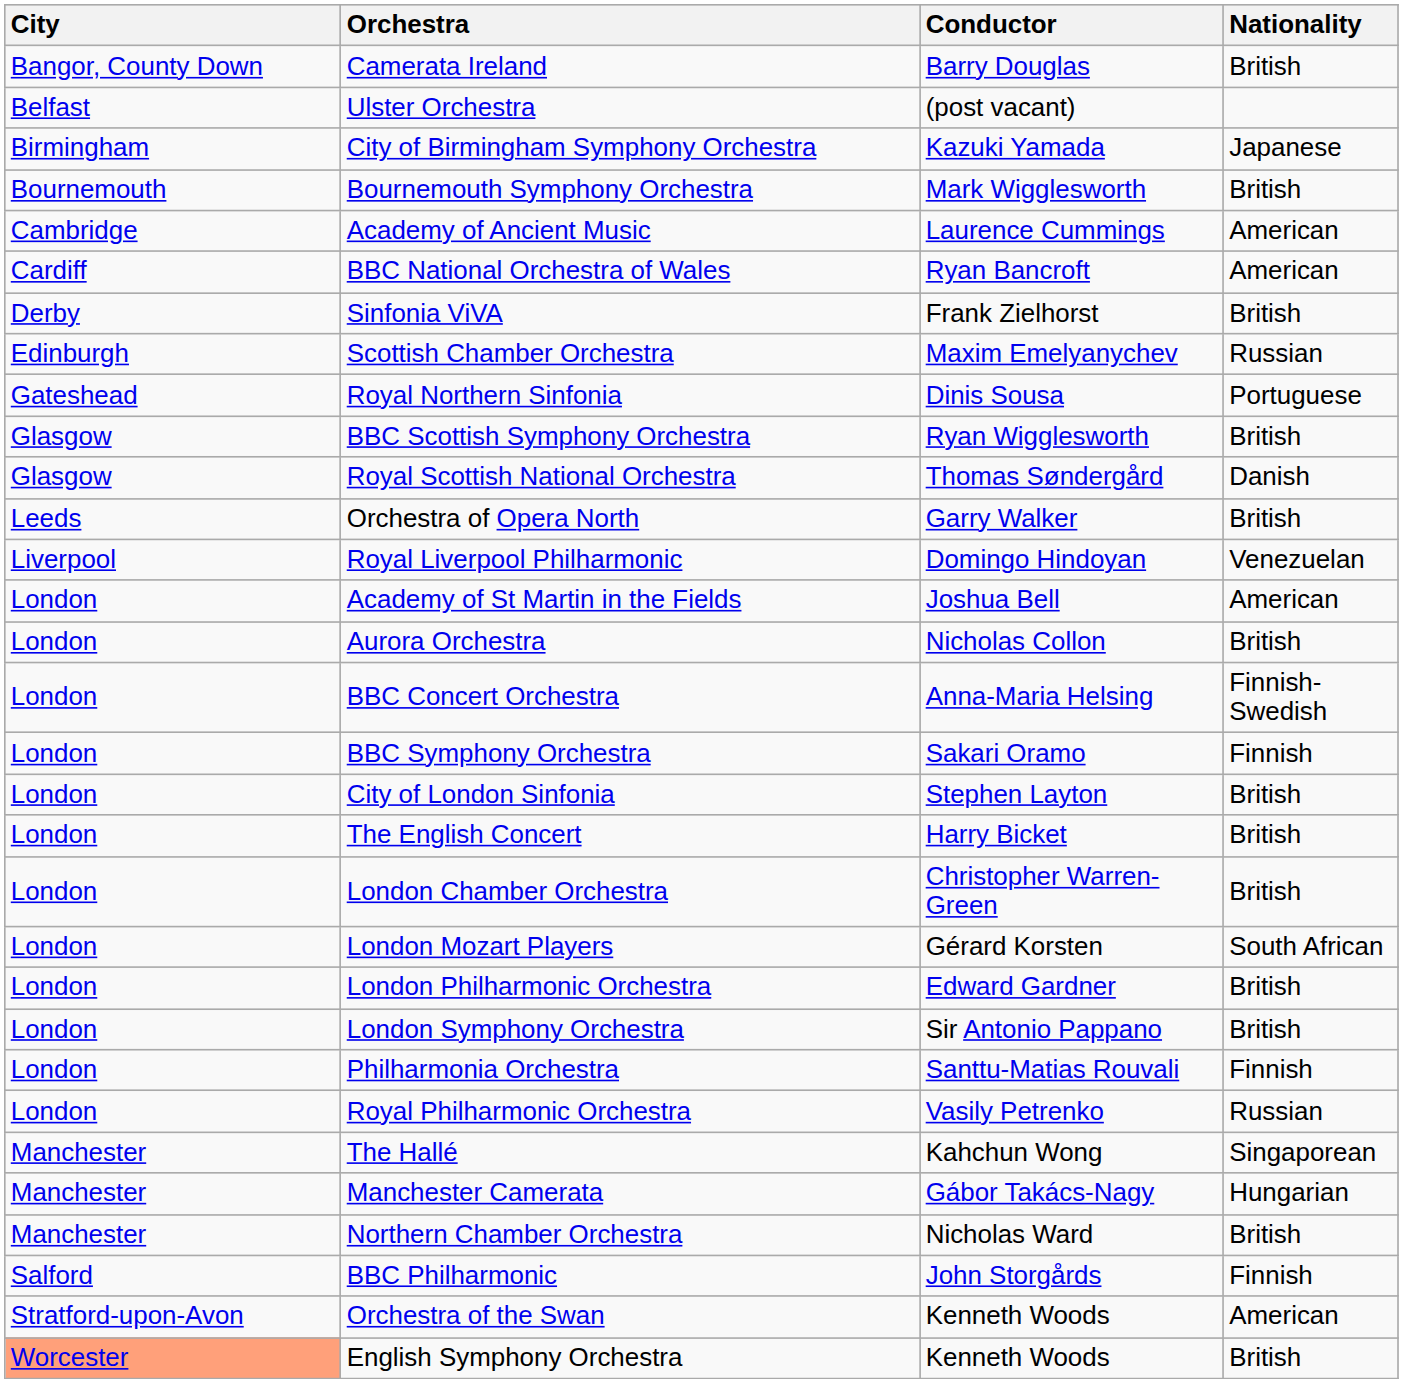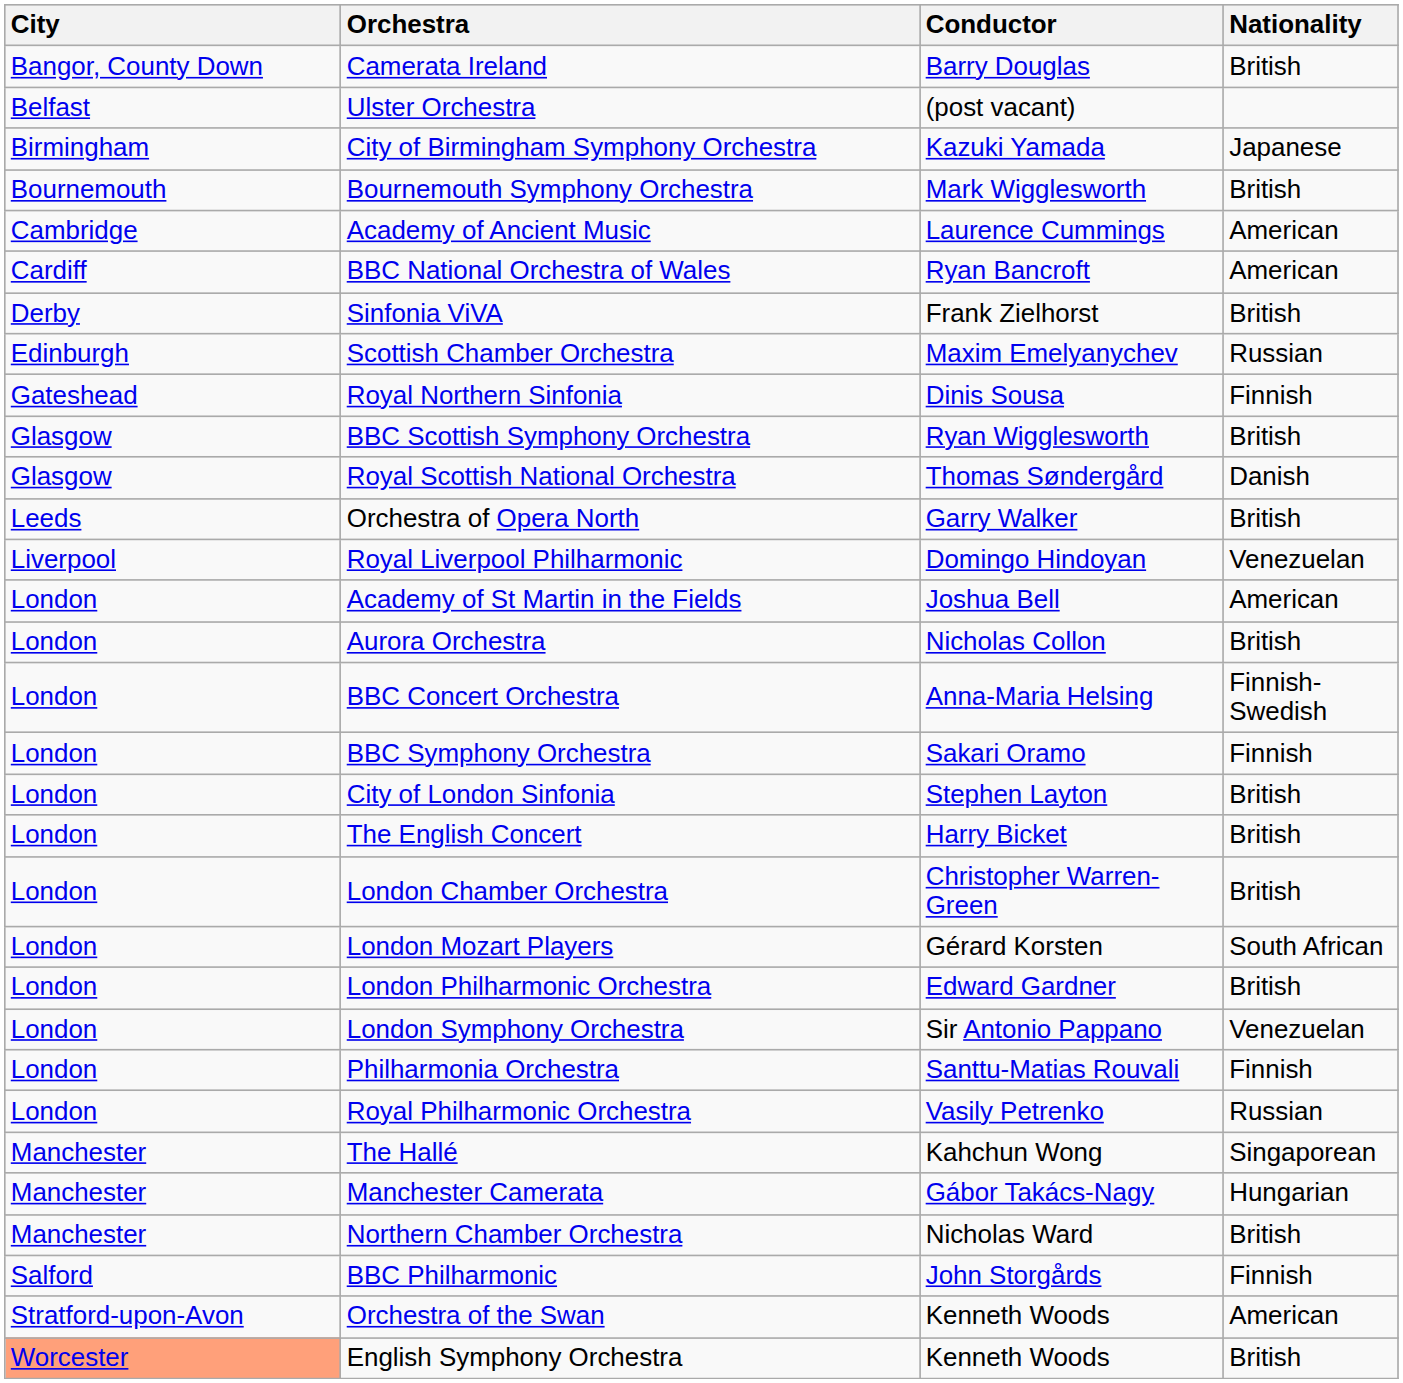 <table class="wikitable">
 <tr>
 <td style="width: 200px; background: #f2f2f2"><strong>City</strong></td>
 <td style="width: 350px; background: #f2f2f2"><strong>Orchestra</strong></td>
 <td style="width: 180px; background: #f2f2f2"><strong>Conductor</strong></td>
 <td style="width: 100px; background: #f2f2f2"><strong>Nationality</strong></td>
 </tr>
 <tr>
 <td><a href='#'>Bangor, County Down</a></td>
 <td><a href='#'>Camerata Ireland</a></td>
 <td><a href='#'>Barry Douglas</a></td>
 <td>British</td>
 </tr>
 <tr>
 <td><a href='#'>Belfast</a></td>
 <td><a href='#'>Ulster Orchestra</a></td>
 <td>(post vacant)</td>
 <td></td>
 </tr>
 <tr>
 <td><a href='#'>Birmingham</a></td>
 <td><a href='#'>City of Birmingham Symphony Orchestra</a></td>
 <td><a href='#'>Kazuki Yamada</a></td>
 <td>Japanese</td>
 </tr>
 <tr>
 <td><a href='#'>Bournemouth</a></td>
 <td><a href='#'>Bournemouth Symphony Orchestra</a></td>
 <td><a href='#'>Mark Wigglesworth</a></td>
 <td>British</td>
 </tr>
 <tr>
 <td><a href='#'>Cambridge</a></td>
 <td><a href='#'>Academy of Ancient Music</a></td>
 <td><a href='#'>Laurence Cummings</a></td>
 <td>American</td>
 </tr>
 <tr>
 <td><a href='#'>Cardiff</a></td>
 <td><a href='#'>BBC National Orchestra of Wales</a></td>
 <td><a href='#'>Ryan Bancroft</a></td>
 <td>American</td>
 </tr>
 <tr>
 <td><a href='#'>Derby</a></td>
 <td><a href='#'>Sinfonia ViVA</a></td>
 <td>Frank Zielhorst</td>
 <td>British</td>
 </tr>
 <tr>
 <td><a href='#'>Edinburgh</a></td>
 <td><a href='#'>Scottish Chamber Orchestra</a></td>
 <td><a href='#'>Maxim Emelyanychev</a></td>
 <td>Russian</td>
 </tr>
 <tr>
 <td><a href='#'>Gateshead</a></td>
 <td><a href='#'>Royal Northern Sinfonia</a></td>
 <td><a href='#'>Dinis Sousa</a></td>
-<td>Portuguese</td>
+<td>Finnish</td>
 </tr>
 <tr>
 <td><a href='#'>Glasgow</a></td>
 <td><a href='#'>BBC Scottish Symphony Orchestra</a></td>
 <td><a href='#'>Ryan Wigglesworth</a></td>
 <td>British</td>
 </tr>
 <tr>
 <td><a href='#'>Glasgow</a></td>
 <td><a href='#'>Royal Scottish National Orchestra</a></td>
 <td><a href='#'>Thomas Søndergård</a></td>
 <td>Danish</td>
 </tr>
 <tr>
 <td><a href='#'>Leeds</a></td>
 <td>Orchestra of <a href='#'>Opera North</a></td>
 <td><a href='#'>Garry Walker</a></td>
 <td>British</td>
 </tr>
 <tr>
 <td><a href='#'>Liverpool</a></td>
 <td><a href='#'>Royal Liverpool Philharmonic</a></td>
 <td><a href='#'>Domingo Hindoyan</a></td>
 <td>Venezuelan</td>
 </tr>
 <tr>
 <td><a href='#'>London</a></td>
 <td><a href='#'>Academy of St Martin in the Fields</a></td>
 <td><a href='#'>Joshua Bell</a></td>
 <td>American</td>
 </tr>
 <tr>
 <td><a href='#'>London</a></td>
 <td><a href='#'>Aurora Orchestra</a></td>
 <td><a href='#'>Nicholas Collon</a></td>
 <td>British</td>
 </tr>
 <tr>
 <td><a href='#'>London</a></td>
 <td><a href='#'>BBC Concert Orchestra</a></td>
 <td><a href='#'>Anna-Maria Helsing</a></td>
 <td>Finnish-Swedish</td>
 </tr>
 <tr>
 <td><a href='#'>London</a></td>
 <td><a href='#'>BBC Symphony Orchestra</a></td>
 <td><a href='#'>Sakari Oramo</a></td>
 <td>Finnish</td>
 </tr>
 <tr>
 <td><a href='#'>London</a></td>
 <td><a href='#'>City of London Sinfonia</a></td>
 <td><a href='#'>Stephen Layton</a></td>
 <td>British</td>
 </tr>
 <tr>
 <td><a href='#'>London</a></td>
 <td><a href='#'>The English Concert</a></td>
 <td><a href='#'>Harry Bicket</a></td>
 <td>British</td>
 </tr>
 <tr>
 <td><a href='#'>London</a></td>
 <td><a href='#'>London Chamber Orchestra</a></td>
 <td><a href='#'>Christopher Warren-Green</a></td>
 <td>British</td>
 </tr>
 <tr>
 <td><a href='#'>London</a></td>
 <td><a href='#'>London Mozart Players</a></td>
 <td>Gérard Korsten</td>
 <td>South African</td>
 </tr>
 <tr>
 <td><a href='#'>London</a></td>
 <td><a href='#'>London Philharmonic Orchestra</a></td>
 <td><a href='#'>Edward Gardner</a></td>
 <td>British</td>
 </tr>
 <tr>
 <td><a href='#'>London</a></td>
 <td><a href='#'>London Symphony Orchestra</a></td>
 <td>Sir <a href='#'>Antonio Pappano</a></td>
-<td>British</td>
+<td>Venezuelan</td>
 </tr>
 <tr>
 <td><a href='#'>London</a></td>
 <td><a href='#'>Philharmonia Orchestra</a></td>
 <td><a href='#'>Santtu-Matias Rouvali</a></td>
 <td>Finnish</td>
 </tr>
 <tr>
 <td><a href='#'>London</a></td>
 <td><a href='#'>Royal Philharmonic Orchestra</a></td>
 <td><a href='#'>Vasily Petrenko</a></td>
 <td>Russian</td>
 </tr>
 <tr>
 <td><a href='#'>Manchester</a></td>
 <td><a href='#'>The Hallé</a></td>
 <td>Kahchun Wong</td>
 <td>Singaporean</td>
 </tr>
 <tr>
 <td><a href='#'>Manchester</a></td>
 <td><a href='#'>Manchester Camerata</a></td>
 <td><a href='#'>Gábor Takács-Nagy</a></td>
 <td>Hungarian</td>
 </tr>
 <tr>
 <td><a href='#'>Manchester</a></td>
 <td><a href='#'>Northern Chamber Orchestra</a></td>
 <td>Nicholas Ward</td>
 <td>British</td>
 </tr>
 <tr>
 <td><a href='#'>Salford</a></td>
 <td><a href='#'>BBC Philharmonic</a></td>
 <td><a href='#'>John Storgårds</a></td>
 <td>Finnish</td>
 </tr>
 <tr>
 <td><a href='#'>Stratford-upon-Avon</a></td>
 <td><a href='#'>Orchestra of the Swan</a></td>
 <td>Kenneth Woods</td>
 <td>American</td>
 </tr>
 <tr>
 <td style="background: lightsalmon;"><a href='#'>Worcester</a></td>
 <td>English Symphony Orchestra</td>
 <td>Kenneth Woods</td>
 <td>British</td>
 </tr>
 </table>
